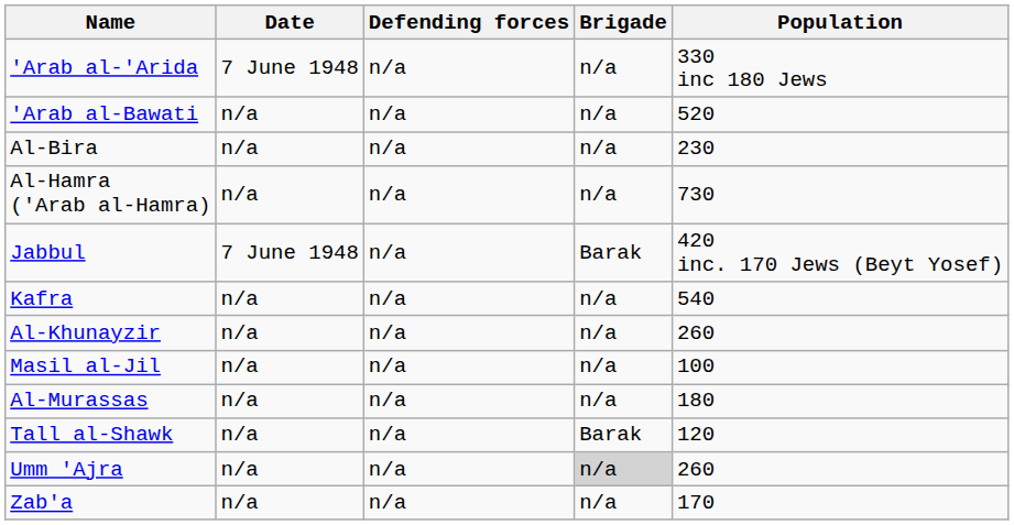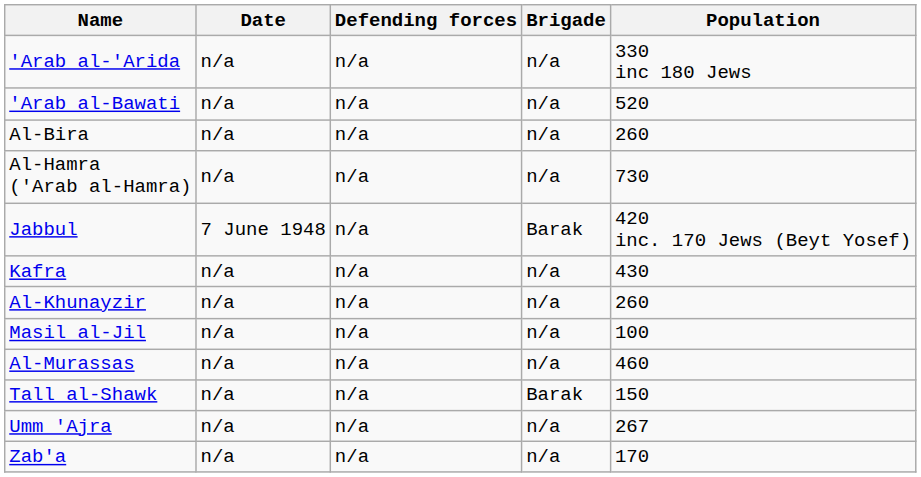 <table class="wikitable">
 <tr>
 <th>Name</th>
 <th>Date</th>
 <th>Defending forces</th>
 <th>Brigade</th>
 <th>Population</th>
 </tr>
 <tr>
 <td><a href='#'>'Arab al-'Arida</a></td>
-<td>7 June 1948</td>
+<td>n/a</td>
 <td>n/a</td>
 <td>n/a</td>
 <td>330<br>inc 180 Jews</td>
 </tr>
 <tr>
 <td><a href='#'>'Arab al-Bawati</a></td>
 <td>n/a</td>
 <td>n/a</td>
 <td>n/a</td>
 <td>520</td>
 </tr>
 <tr>
 <td>Al-Bira</td>
 <td>n/a</td>
 <td>n/a</td>
 <td>n/a</td>
-<td>230</td>
+<td>260</td>
 </tr>
 <tr>
 <td>Al-Hamra<br>('Arab al-Hamra)</td>
 <td>n/a</td>
 <td>n/a</td>
 <td>n/a</td>
 <td>730</td>
 </tr>
 <tr>
 <td><a href='#'>Jabbul</a></td>
 <td>7 June 1948</td>
 <td>n/a</td>
 <td>Barak</td>
 <td>420<br>inc. 170 Jews (Beyt Yosef)</td>
 </tr>
 <tr>
 <td><a href='#'>Kafra</a></td>
 <td>n/a</td>
 <td>n/a</td>
 <td>n/a</td>
-<td>540</td>
+<td>430</td>
 </tr>
 <tr>
 <td><a href='#'>Al-Khunayzir</a></td>
 <td>n/a</td>
 <td>n/a</td>
 <td>n/a</td>
 <td>260</td>
 </tr>
 <tr>
 <td><a href='#'>Masil al-Jil</a></td>
 <td>n/a</td>
 <td>n/a</td>
 <td>n/a</td>
 <td>100</td>
 </tr>
 <tr>
 <td><a href='#'>Al-Murassas</a></td>
 <td>n/a</td>
 <td>n/a</td>
 <td>n/a</td>
-<td>180</td>
+<td>460</td>
 </tr>
 <tr>
 <td><a href='#'>Tall al-Shawk</a></td>
 <td>n/a</td>
 <td>n/a</td>
 <td>Barak</td>
-<td>120</td>
+<td>150</td>
 </tr>
 <tr>
 <td><a href='#'>Umm 'Ajra</a></td>
 <td>n/a</td>
 <td>n/a</td>
-<td style="background: lightgrey;">n/a</td>
-<td>260</td>
+<td>n/a</td>
+<td>267</td>
 </tr>
 <tr>
 <td><a href='#'>Zab'a</a></td>
 <td>n/a</td>
 <td>n/a</td>
 <td>n/a</td>
 <td>170</td>
 </tr>
 </table>
